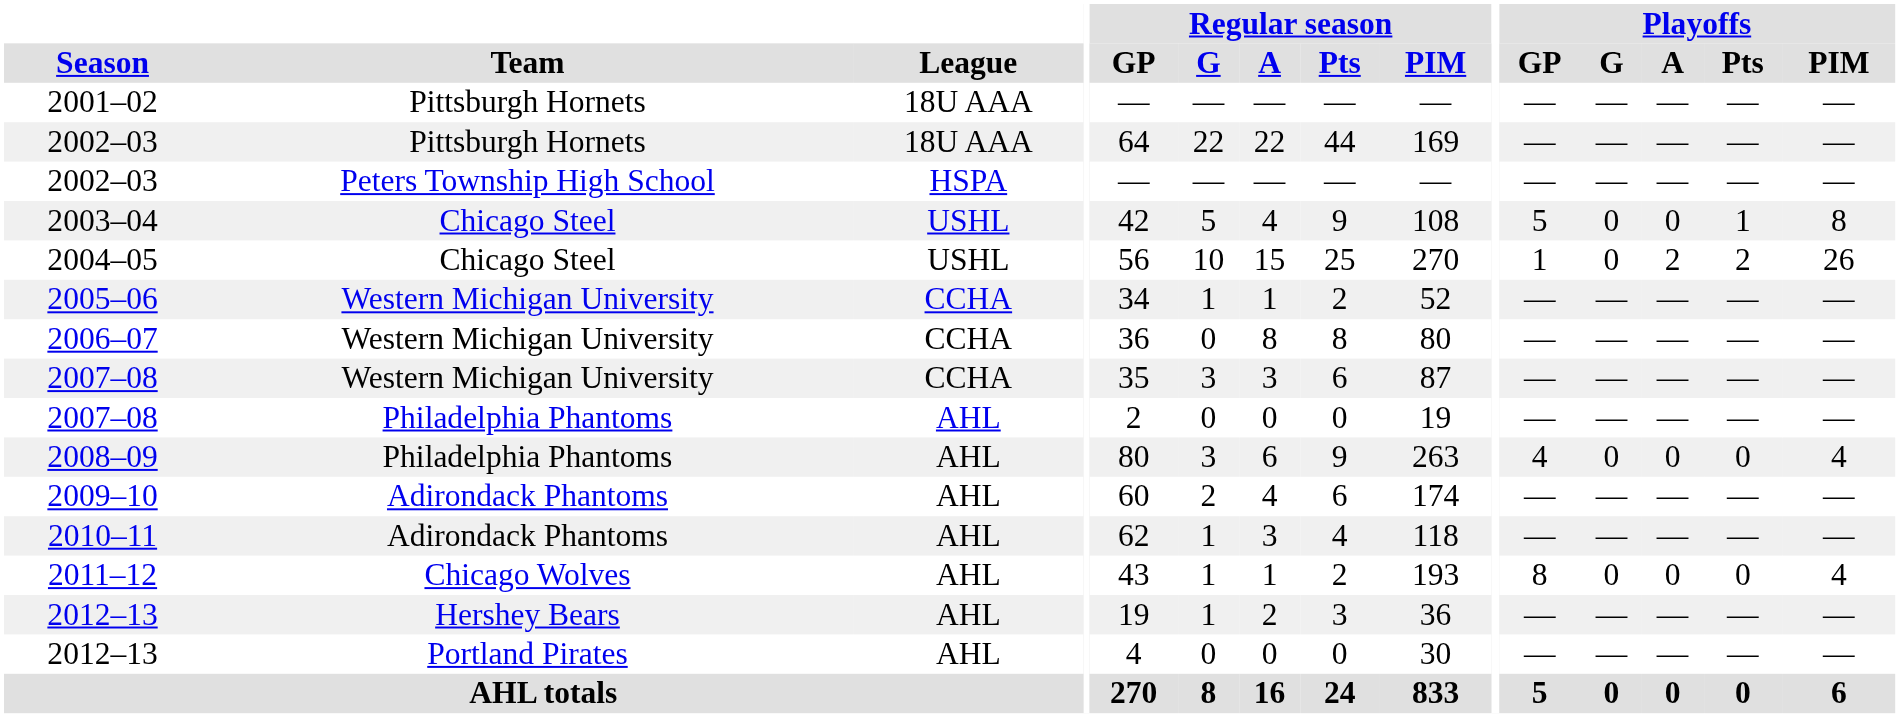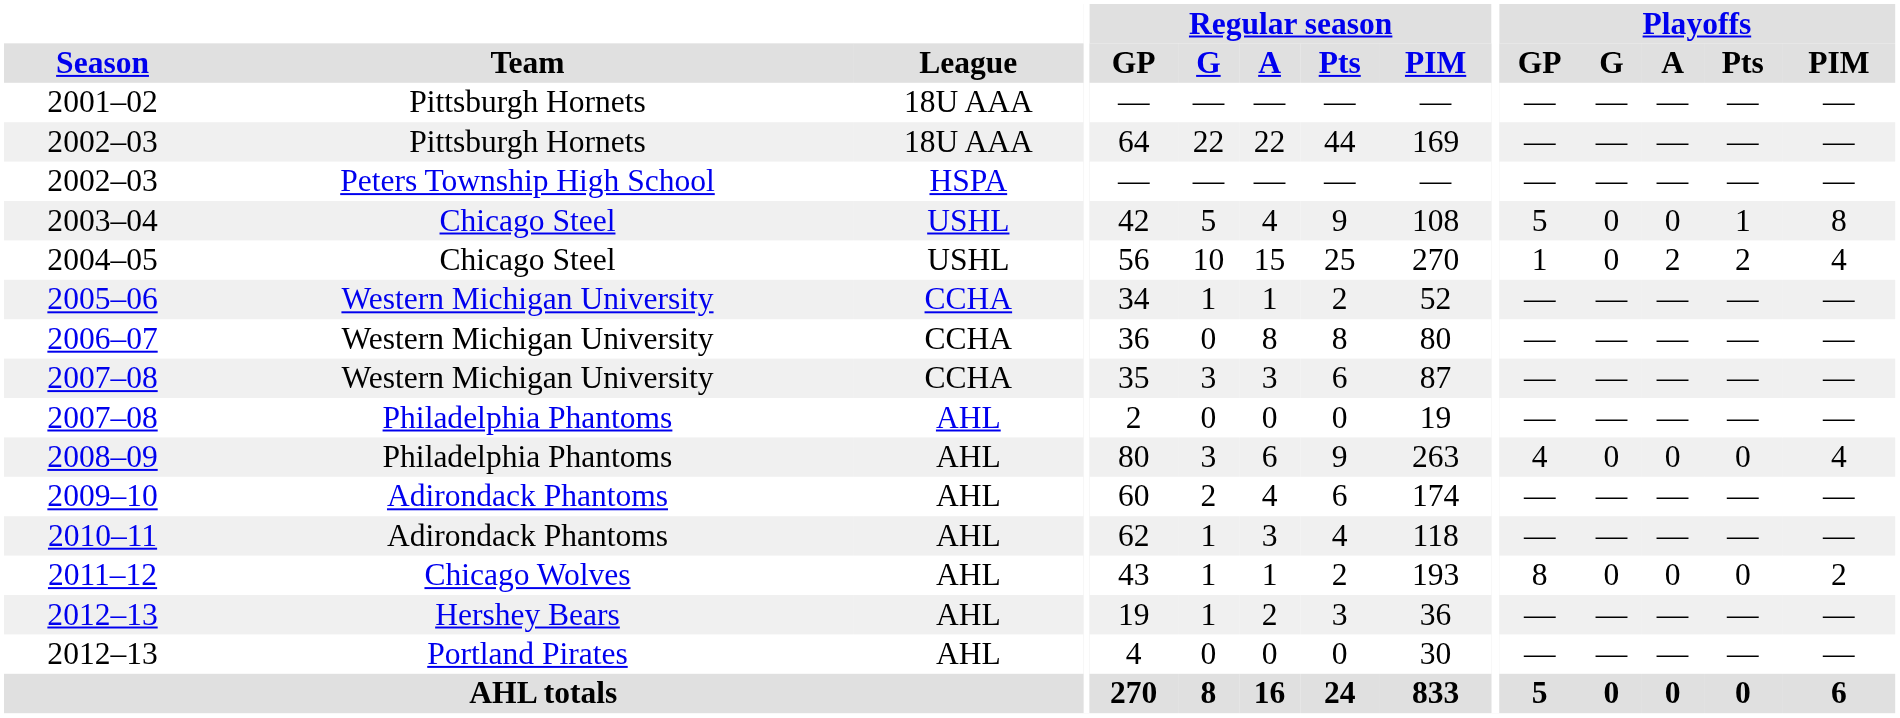 <table border="0" cellpadding="1" cellspacing="0" style="text-align:center; width:60em">
 <tr bgcolor="#e0e0e0">
 <th colspan="3" bgcolor="#ffffff"></th>
 <th rowspan="99" bgcolor="#ffffff"></th>
 <th colspan="5"><a href='#'>Regular season</a></th>
 <th rowspan="99" bgcolor="#ffffff"></th>
 <th colspan="5"><a href='#'>Playoffs</a></th>
 </tr>
 <tr bgcolor="#e0e0e0">
 <th><a href='#'>Season</a></th>
 <th>Team</th>
 <th>League</th>
 <th>GP</th>
 <th><a href='#'>G</a></th>
 <th><a href='#'>A</a></th>
 <th><a href='#'>Pts</a></th>
 <th><a href='#'>PIM</a></th>
 <th>GP</th>
 <th>G</th>
 <th>A</th>
 <th>Pts</th>
 <th>PIM</th>
 </tr>
 <tr>
 <td>2001–02</td>
 <td>Pittsburgh Hornets</td>
 <td>18U AAA</td>
 <td>—</td>
 <td>—</td>
 <td>—</td>
 <td>—</td>
 <td>—</td>
 <td>—</td>
 <td>—</td>
 <td>—</td>
 <td>—</td>
 <td>—</td>
 </tr>
 <tr bgcolor="#f0f0f0">
 <td>2002–03</td>
 <td>Pittsburgh Hornets</td>
 <td>18U AAA</td>
 <td>64</td>
 <td>22</td>
 <td>22</td>
 <td>44</td>
 <td>169</td>
 <td>—</td>
 <td>—</td>
 <td>—</td>
 <td>—</td>
 <td>—</td>
 </tr>
 <tr>
 <td>2002–03</td>
 <td><a href='#'>Peters Township High School</a></td>
 <td><a href='#'>HSPA</a></td>
 <td>—</td>
 <td>—</td>
 <td>—</td>
 <td>—</td>
 <td>—</td>
 <td>—</td>
 <td>—</td>
 <td>—</td>
 <td>—</td>
 <td>—</td>
 </tr>
 <tr bgcolor="#f0f0f0">
 <td>2003–04</td>
 <td><a href='#'>Chicago Steel</a></td>
 <td><a href='#'>USHL</a></td>
 <td>42</td>
 <td>5</td>
 <td>4</td>
 <td>9</td>
 <td>108</td>
 <td>5</td>
 <td>0</td>
 <td>0</td>
 <td>1</td>
 <td>8</td>
 </tr>
 <tr>
 <td>2004–05</td>
 <td>Chicago Steel</td>
 <td>USHL</td>
 <td>56</td>
 <td>10</td>
 <td>15</td>
 <td>25</td>
 <td>270</td>
 <td>1</td>
 <td>0</td>
 <td>2</td>
 <td>2</td>
-<td>26</td>
+<td>4</td>
 </tr>
 <tr bgcolor="#f0f0f0">
 <td><a href='#'>2005–06</a></td>
 <td><a href='#'>Western Michigan University</a></td>
 <td><a href='#'>CCHA</a></td>
 <td>34</td>
 <td>1</td>
 <td>1</td>
 <td>2</td>
 <td>52</td>
 <td>—</td>
 <td>—</td>
 <td>—</td>
 <td>—</td>
 <td>—</td>
 </tr>
 <tr>
 <td><a href='#'>2006–07</a></td>
 <td>Western Michigan University</td>
 <td>CCHA</td>
 <td>36</td>
 <td>0</td>
 <td>8</td>
 <td>8</td>
 <td>80</td>
 <td>—</td>
 <td>—</td>
 <td>—</td>
 <td>—</td>
 <td>—</td>
 </tr>
 <tr bgcolor="#f0f0f0">
 <td><a href='#'>2007–08</a></td>
 <td>Western Michigan University</td>
 <td>CCHA</td>
 <td>35</td>
 <td>3</td>
 <td>3</td>
 <td>6</td>
 <td>87</td>
 <td>—</td>
 <td>—</td>
 <td>—</td>
 <td>—</td>
 <td>—</td>
 </tr>
 <tr>
 <td><a href='#'>2007–08</a></td>
 <td><a href='#'>Philadelphia Phantoms</a></td>
 <td><a href='#'>AHL</a></td>
 <td>2</td>
 <td>0</td>
 <td>0</td>
 <td>0</td>
 <td>19</td>
 <td>—</td>
 <td>—</td>
 <td>—</td>
 <td>—</td>
 <td>—</td>
 </tr>
 <tr bgcolor="#f0f0f0">
 <td><a href='#'>2008–09</a></td>
 <td>Philadelphia Phantoms</td>
 <td>AHL</td>
 <td>80</td>
 <td>3</td>
 <td>6</td>
 <td>9</td>
 <td>263</td>
 <td>4</td>
 <td>0</td>
 <td>0</td>
 <td>0</td>
 <td>4</td>
 </tr>
 <tr>
 <td><a href='#'>2009–10</a></td>
 <td><a href='#'>Adirondack Phantoms</a></td>
 <td>AHL</td>
 <td>60</td>
 <td>2</td>
 <td>4</td>
 <td>6</td>
 <td>174</td>
 <td>—</td>
 <td>—</td>
 <td>—</td>
 <td>—</td>
 <td>—</td>
 </tr>
 <tr bgcolor="#f0f0f0">
 <td><a href='#'>2010–11</a></td>
 <td>Adirondack Phantoms</td>
 <td>AHL</td>
 <td>62</td>
 <td>1</td>
 <td>3</td>
 <td>4</td>
 <td>118</td>
 <td>—</td>
 <td>—</td>
 <td>—</td>
 <td>—</td>
 <td>—</td>
 </tr>
 <tr>
 <td><a href='#'>2011–12</a></td>
 <td><a href='#'>Chicago Wolves</a></td>
 <td>AHL</td>
 <td>43</td>
 <td>1</td>
 <td>1</td>
 <td>2</td>
 <td>193</td>
 <td>8</td>
 <td>0</td>
 <td>0</td>
 <td>0</td>
-<td>4</td>
+<td>2</td>
 </tr>
 <tr bgcolor="#f0f0f0">
 <td><a href='#'>2012–13</a></td>
 <td><a href='#'>Hershey Bears</a></td>
 <td>AHL</td>
 <td>19</td>
 <td>1</td>
 <td>2</td>
 <td>3</td>
 <td>36</td>
 <td>—</td>
 <td>—</td>
 <td>—</td>
 <td>—</td>
 <td>—</td>
 </tr>
 <tr>
 <td>2012–13</td>
 <td><a href='#'>Portland Pirates</a></td>
 <td>AHL</td>
 <td>4</td>
 <td>0</td>
 <td>0</td>
 <td>0</td>
 <td>30</td>
 <td>—</td>
 <td>—</td>
 <td>—</td>
 <td>—</td>
 <td>—</td>
 </tr>
 <tr bgcolor="#e0e0e0">
 <th colspan="3">AHL totals</th>
 <th>270</th>
 <th>8</th>
 <th>16</th>
 <th>24</th>
 <th>833</th>
 <th>5</th>
 <th>0</th>
 <th>0</th>
 <th>0</th>
 <th>6</th>
 </tr>
 </table>
